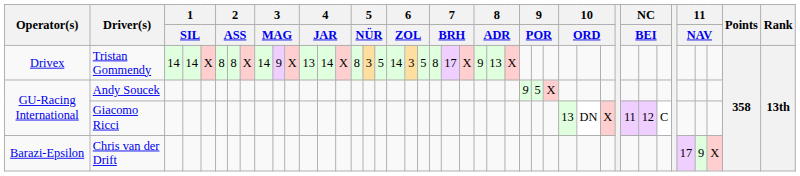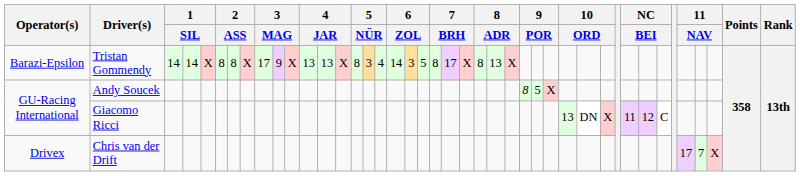 <table class="wikitable" style="font-size: 85%">
 <tr>
 <th rowspan=2>Operator(s)</th>
 <th rowspan=2>Driver(s)</th>
 <th colspan=3>1</th>
 <th colspan=3>2</th>
 <th colspan=3>3</th>
 <th colspan=3>4</th>
 <th colspan=3>5</th>
 <th colspan=3>6</th>
 <th colspan=3>7</th>
 <th colspan=3>8</th>
 <th colspan=3>9</th>
 <th colspan=3>10</th>
 <th rowspan=6></th>
 <th colspan=3>NC</th>
 <th rowspan=6></th>
 <th colspan=3>11</th>
 <th rowspan=2>Points</th>
 <th rowspan=2>Rank</th>
 </tr>
 <tr>
 <th colspan=3><a href='#'>SIL</a></th>
 <th colspan=3><a href='#'>ASS</a></th>
 <th colspan=3><a href='#'>MAG</a></th>
 <th colspan=3><a href='#'>JAR</a></th>
 <th colspan=3><a href='#'>NÜR</a></th>
 <th colspan=3><a href='#'>ZOL</a></th>
 <th colspan=3><a href='#'>BRH</a></th>
 <th colspan=3><a href='#'>ADR</a></th>
 <th colspan=3><a href='#'>POR</a></th>
 <th colspan=3><a href='#'>ORD</a></th>
 <th colspan=3><a href='#'>BEI</a></th>
 <th colspan=3><a href='#'>NAV</a></th>
 </tr>
 <tr>
-<td align=center><a href='#'>Drivex</a></td>
+<td align=center><a href='#'>Barazi-Epsilon</a></td>
 <td> <a href='#'>Tristan Gommendy</a></td>
 <td style="background:#dfffdf;">14</td>
 <td style="background:#dfffdf;">14</td>
 <td style="background:#ffcfcf;">X</td>
 <td style="background:#dfffdf;">8</td>
 <td style="background:#dfffdf;">8</td>
 <td style="background:#ffcfcf;">X</td>
-<td style="background:#dfffdf;">14</td>
+<td style="background:#dfffdf;">17</td>
 <td style="background:#efcfff;">9</td>
 <td style="background:#ffcfcf;">X</td>
 <td style="background:#dfffdf;">13</td>
-<td style="background:#dfffdf;">14</td>
+<td style="background:#dfffdf;">13</td>
 <td style="background:#ffcfcf;">X</td>
 <td style="background:#dfffdf;">8</td>
 <td style="background:#ffdf9f;">3</td>
-<td style="background:#dfffdf;">5</td>
+<td style="background:#dfffdf;">4</td>
 <td style="background:#dfffdf;">14</td>
 <td style="background:#ffdf9f;">3</td>
 <td style="background:#dfffdf;">5</td>
 <td style="background:#dfffdf;">8</td>
 <td style="background:#efcfff;">17</td>
 <td style="background:#ffcfcf;">X</td>
-<td style="background:#dfffdf;">9</td>
+<td style="background:#dfffdf;">8</td>
 <td style="background:#dfffdf;">13</td>
 <td style="background:#ffcfcf;">X</td>
 <td></td>
 <td></td>
 <td></td>
 <td></td>
 <td></td>
 <td></td>
 <td></td>
 <td></td>
 <td></td>
 <td></td>
 <td></td>
 <td></td>
 <th rowspan=4>358</th>
 <th rowspan=4>13th</th>
 </tr>
 <tr>
 <td rowspan=2 align=center><a href='#'>GU-Racing International</a></td>
 <td> <a href='#'>Andy Soucek</a></td>
 <td></td>
 <td></td>
 <td></td>
 <td></td>
 <td></td>
 <td></td>
 <td></td>
 <td></td>
 <td></td>
 <td></td>
 <td></td>
 <td></td>
 <td></td>
 <td></td>
 <td></td>
 <td></td>
 <td></td>
 <td></td>
 <td></td>
 <td></td>
 <td></td>
 <td></td>
 <td></td>
 <td></td>
-<td style="background:#dfffdf;"><em>9</em></td>
+<td style="background:#dfffdf;"><em>8</em></td>
 <td style="background:#dfffdf;">5</td>
 <td style="background:#ffcfcf;">X</td>
 <td></td>
 <td></td>
 <td></td>
 <td></td>
 <td></td>
 <td></td>
 <td></td>
 <td></td>
 <td></td>
 </tr>
 <tr>
 <td> <a href='#'>Giacomo Ricci</a></td>
 <td></td>
 <td></td>
 <td></td>
 <td></td>
 <td></td>
 <td></td>
 <td></td>
 <td></td>
 <td></td>
 <td></td>
 <td></td>
 <td></td>
 <td></td>
 <td></td>
 <td></td>
 <td></td>
 <td></td>
 <td></td>
 <td></td>
 <td></td>
 <td></td>
 <td></td>
 <td></td>
 <td></td>
 <td></td>
 <td></td>
 <td></td>
 <td style="background:#dfffdf;">13</td>
 <td style="background:#ffffff;">DN</td>
 <td style="background:#ffcfcf;">X</td>
 <td style="background:#efcfff;">11</td>
 <td style="background:#efcfff;">12</td>
 <td style="background:#ffffff;">C</td>
 <td></td>
 <td></td>
 <td></td>
 </tr>
 <tr>
-<td align=center><a href='#'>Barazi-Epsilon</a></td>
+<td align=center><a href='#'>Drivex</a></td>
 <td> <a href='#'>Chris van der Drift</a></td>
 <td></td>
 <td></td>
 <td></td>
 <td></td>
 <td></td>
 <td></td>
 <td></td>
 <td></td>
 <td></td>
 <td></td>
 <td></td>
 <td></td>
 <td></td>
 <td></td>
 <td></td>
 <td></td>
 <td></td>
 <td></td>
 <td></td>
 <td></td>
 <td></td>
 <td></td>
 <td></td>
 <td></td>
 <td></td>
 <td></td>
 <td></td>
 <td></td>
 <td></td>
 <td></td>
 <td></td>
 <td></td>
 <td></td>
 <td style="background:#efcfff;">17</td>
-<td style="background:#dfffdf;">9</td>
+<td style="background:#dfffdf;">7</td>
 <td style="background:#ffcfcf;">X</td>
 </tr>
 </table>
